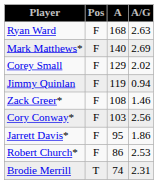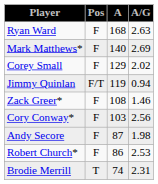 <table class="wikitable" style="text-align:center">
 <tr>
 <th style="background: black; color: silver">Player</th>
 <th style="background: black; color: silver">Pos</th>
 <th style="background: black; color: silver">A</th>
 <th style="background: black; color: silver">A/G</th>
 </tr>
 <tr>
 <td style="text-align:left;"><a href='#'>Ryan Ward</a></td>
 <td>F</td>
 <td>168</td>
 <td>2.63</td>
 </tr>
 <tr style="background:#eee;">
 <td style="text-align:left;"><a href='#'>Mark Matthews</a>*</td>
 <td>F</td>
 <td>140</td>
 <td>2.69</td>
 </tr>
 <tr>
 <td style="text-align:left;"><a href='#'>Corey Small</a></td>
 <td>F</td>
 <td>129</td>
 <td>2.02</td>
 </tr>
 <tr style="background:#eee;">
 <td style="text-align:left;"><a href='#'>Jimmy Quinlan</a></td>
-<td>F</td>
+<td>F/T</td>
 <td>119</td>
 <td>0.94</td>
 </tr>
 <tr>
 <td style="text-align:left;"><a href='#'>Zack Greer</a>*</td>
 <td>F</td>
 <td>108</td>
 <td>1.46</td>
 </tr>
 <tr style="background:#eee;">
 <td style="text-align:left;"><a href='#'>Cory Conway</a>*</td>
 <td>F</td>
 <td>103</td>
 <td>2.56</td>
 </tr>
-<tr>
-<td style="text-align:left;"><a href='#'>Jarrett Davis</a>*</td>
+<tr style="background:#eee;">
+<td style="text-align:left;"> <a href='#'>Andy Secore</a></td>
 <td>F</td>
-<td>95</td>
-<td>1.86</td>
+<td>87</td>
+<td>1.98</td>
 </tr>
 <tr>
 <td style="text-align:left;"><a href='#'>Robert Church</a>*</td>
 <td>F</td>
 <td>86</td>
 <td>2.53</td>
 </tr>
 <tr style="background:#eee;">
 <td style="text-align:left;"><a href='#'>Brodie Merrill</a></td>
 <td>T</td>
 <td>74</td>
 <td>2.31</td>
 </tr>
 </table>
